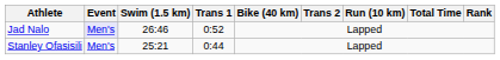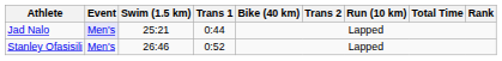 <table class="wikitable" style="font-size:90%">
 <tr>
 <th>Athlete</th>
 <th>Event</th>
 <th>Swim (1.5 km)</th>
 <th>Trans 1</th>
 <th>Bike (40 km)</th>
 <th>Trans 2</th>
 <th>Run (10 km)</th>
 <th>Total Time</th>
 <th>Rank</th>
 </tr>
 <tr align=center>
 <td align=left><a href='#'>Jad Nalo</a></td>
 <td align=left style="background: lavender;"><a href='#'>Men's</a></td>
-<td>26:46</td>
-<td>0:52</td>
+<td>25:21</td>
+<td>0:44</td>
 <td colspan=5>Lapped</td>
 </tr>
 <tr align=center>
 <td align=left><a href='#'>Stanley Ofasisili</a></td>
 <td align=left><a href='#'>Men's</a></td>
-<td>25:21</td>
-<td>0:44</td>
+<td>26:46</td>
+<td>0:52</td>
 <td colspan=5>Lapped</td>
 </tr>
 </table>
